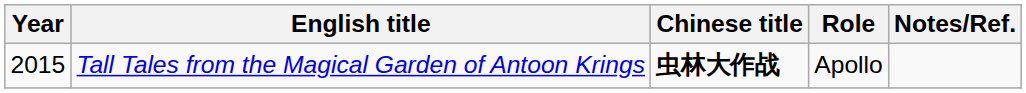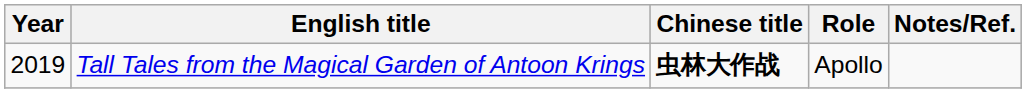 <table class="wikitable sortable">
 <tr>
 <th>Year</th>
 <th>English title</th>
 <th>Chinese title</th>
 <th>Role</th>
 <th class="unsortable">Notes/Ref.</th>
 </tr>
 <tr>
-<td>2015</td>
+<td>2019</td>
 <td><em><a href='#'>Tall Tales from the Magical Garden of Antoon Krings</a></em></td>
 <td><strong>虫林大作战</strong></td>
 <td>Apollo</td>
 <td></td>
 </tr>
 </table>
